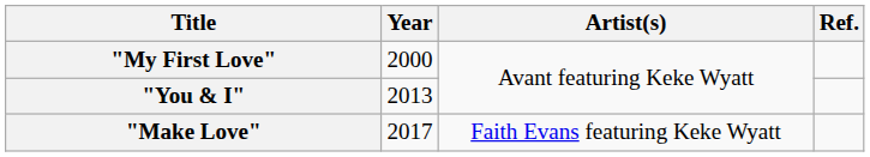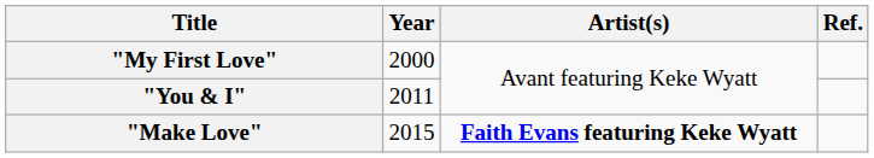 <table class="wikitable plainrowheaders" style="text-align:center;">
 <tr>
 <th scope="col" style="width:16em;">Title</th>
 <th scope="col">Year</th>
 <th scope="col" style="width:16em;">Artist(s)</th>
 <th scope="col">Ref.</th>
 </tr>
 <tr>
 <th scope="row">"My First Love"</th>
 <td>2000</td>
 <td rowspan="2">Avant featuring Keke Wyatt</td>
 <td></td>
 </tr>
 <tr>
 <th scope="row">"You & I"</th>
-<td>2013</td>
+<td>2011</td>
 <td></td>
 </tr>
 <tr>
 <th scope="row">"Make Love"</th>
-<td>2017</td>
-<td><a href='#'>Faith Evans</a> featuring Keke Wyatt</td>
+<td>2015</td>
+<td><strong><a href='#'>Faith Evans</a> featuring Keke Wyatt</strong></td>
 <td></td>
 </tr>
 </table>
